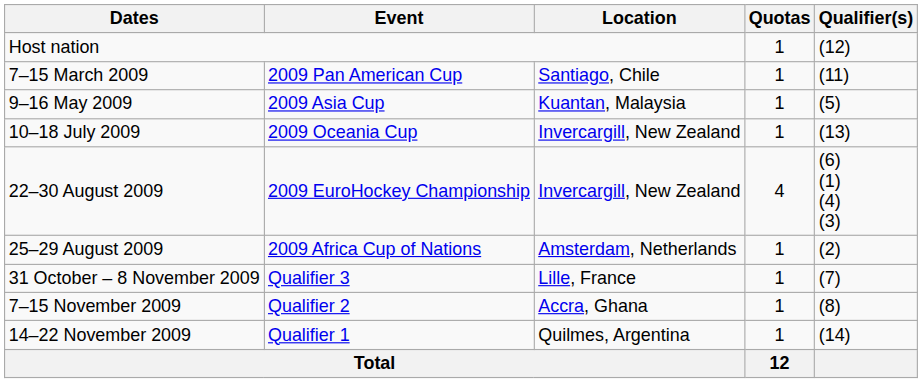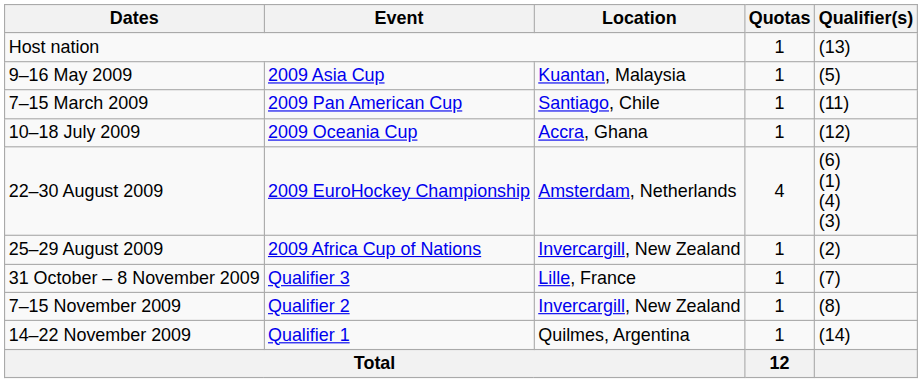 <table class=wikitable>
 <tr>
 <th>Dates</th>
 <th>Event</th>
 <th>Location</th>
 <th>Quotas</th>
 <th>Qualifier(s)</th>
 </tr>
 <tr>
 <td colspan=3>Host nation</td>
 <td align=center>1</td>
-<td> (12)</td>
+<td> (13)</td>
+</tr>
+<tr>
+<td>9–16 May 2009</td>
+<td><a href='#'>2009 Asia Cup</a></td>
+<td><a href='#'>Kuantan</a>, Malaysia</td>
+<td align=center>1</td>
+<td> (5)</td>
 </tr>
 <tr>
 <td>7–15 March 2009</td>
 <td><a href='#'>2009 Pan American Cup</a></td>
 <td><a href='#'>Santiago</a>, Chile</td>
 <td align=center>1</td>
 <td> (11)</td>
 </tr>
 <tr>
-<td>9–16 May 2009</td>
-<td><a href='#'>2009 Asia Cup</a></td>
-<td><a href='#'>Kuantan</a>, Malaysia</td>
-<td align=center>1</td>
-<td> (5)</td>
-</tr>
-<tr>
 <td>10–18 July 2009</td>
 <td><a href='#'>2009 Oceania Cup</a></td>
-<td><a href='#'>Invercargill</a>, New Zealand</td>
+<td><a href='#'>Accra</a>, Ghana</td>
 <td align=center>1</td>
-<td> (13)</td>
+<td> (12)</td>
 </tr>
 <tr>
 <td>22–30 August 2009</td>
 <td><a href='#'>2009 EuroHockey Championship</a></td>
-<td><a href='#'>Invercargill</a>, New Zealand</td>
+<td><a href='#'>Amsterdam</a>, Netherlands</td>
 <td align=center>4</td>
 <td> (6)<br> (1)<br> (4)<br> (3)</td>
 </tr>
 <tr>
 <td>25–29 August 2009</td>
 <td><a href='#'>2009 Africa Cup of Nations</a></td>
-<td><a href='#'>Amsterdam</a>, Netherlands</td>
+<td><a href='#'>Invercargill</a>, New Zealand</td>
 <td align=center>1</td>
 <td> (2)</td>
 </tr>
 <tr>
 <td>31 October – 8 November 2009</td>
 <td><a href='#'>Qualifier 3</a></td>
 <td><a href='#'>Lille</a>, France</td>
 <td align=center>1</td>
 <td> (7)</td>
 </tr>
 <tr>
 <td>7–15 November 2009</td>
 <td><a href='#'>Qualifier 2</a></td>
-<td><a href='#'>Accra</a>, Ghana</td>
+<td><a href='#'>Invercargill</a>, New Zealand</td>
 <td align=center>1</td>
 <td> (8)</td>
 </tr>
 <tr>
 <td>14–22 November 2009</td>
 <td><a href='#'>Qualifier 1</a></td>
 <td>Quilmes, Argentina</td>
 <td align=center>1</td>
 <td> (14)</td>
 </tr>
 <tr>
 <th colspan=3>Total</th>
 <th>12</th>
 <th></th>
 </tr>
 </table>
